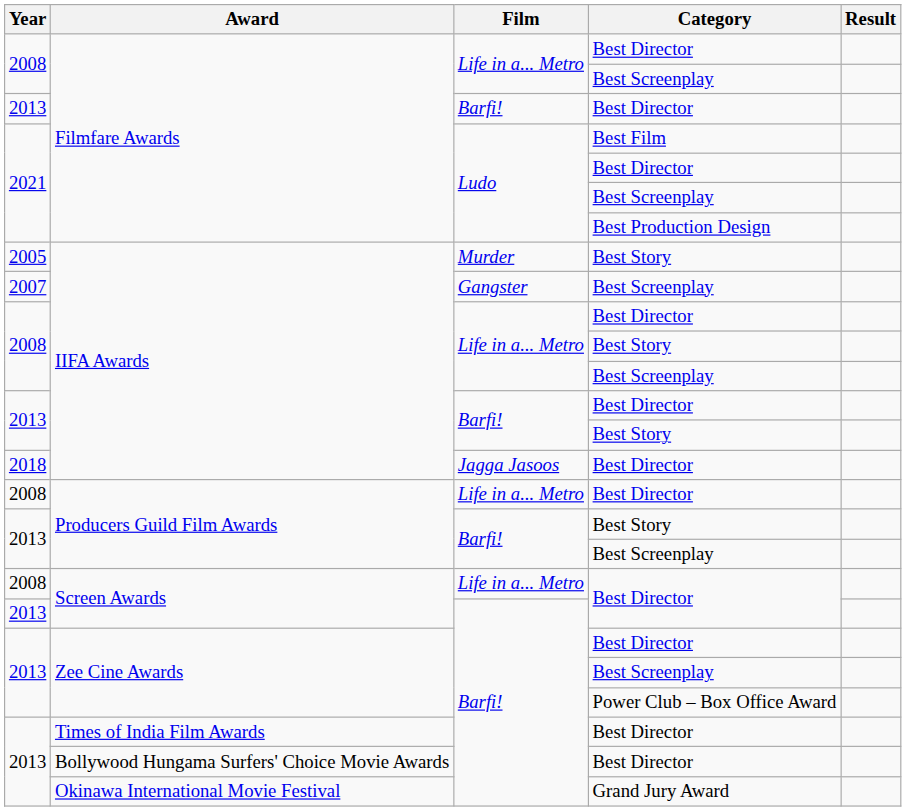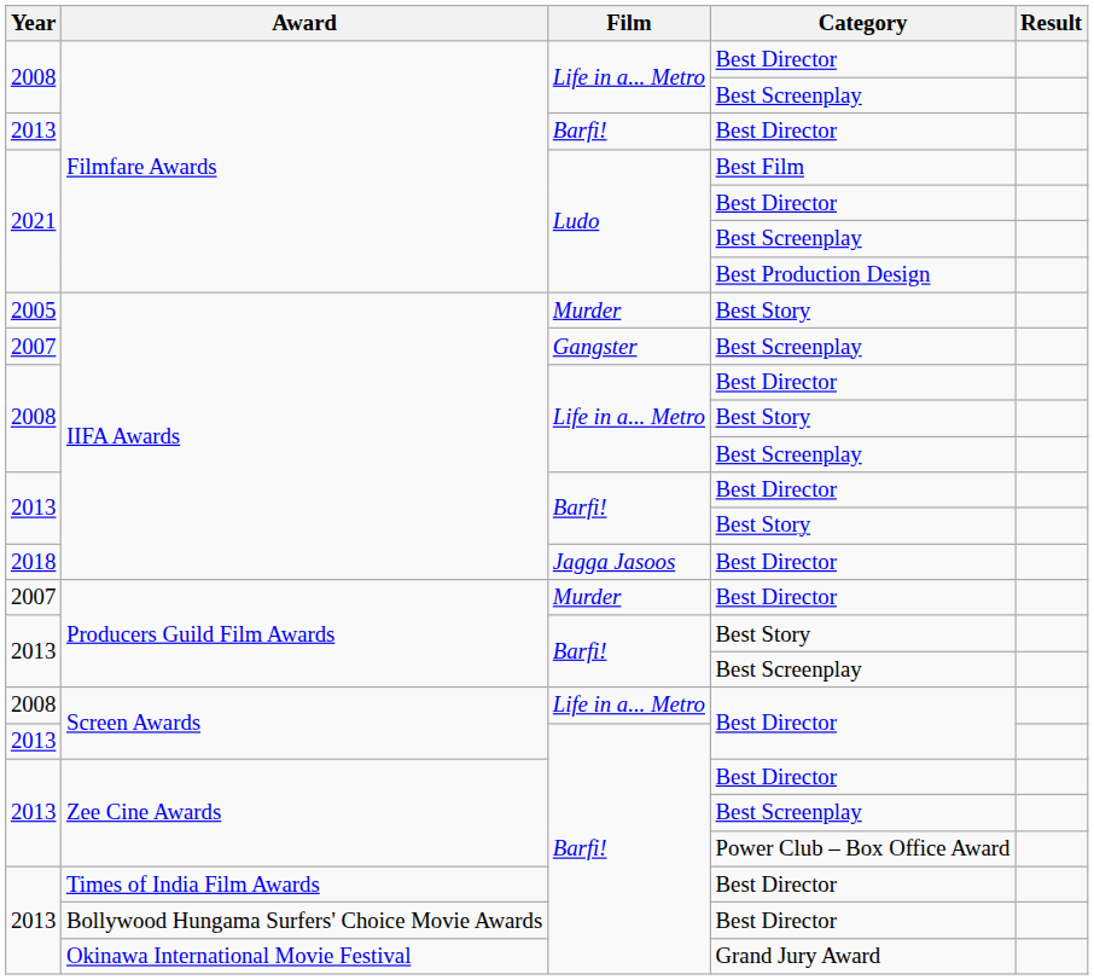 <table class="wikitable">
 <tr>
 <th>Year</th>
 <th>Award</th>
 <th>Film</th>
 <th>Category</th>
 <th>Result</th>
 </tr>
 <tr>
 <td rowspan="2"><a href='#'>2008</a></td>
 <td rowspan="7"><a href='#'>Filmfare Awards</a></td>
 <td rowspan="2"><em><a href='#'>Life in a... Metro</a></em></td>
 <td><a href='#'>Best Director</a></td>
 <td></td>
 </tr>
 <tr>
 <td><a href='#'>Best Screenplay</a></td>
 <td></td>
 </tr>
 <tr>
 <td><a href='#'>2013</a></td>
 <td><em><a href='#'>Barfi!</a></em></td>
 <td><a href='#'>Best Director</a></td>
 <td></td>
 </tr>
 <tr>
 <td rowspan="4"><a href='#'>2021</a></td>
 <td rowspan="4"><em><a href='#'>Ludo</a></em></td>
 <td><a href='#'>Best Film</a></td>
 <td></td>
 </tr>
 <tr>
 <td><a href='#'>Best Director</a></td>
 <td></td>
 </tr>
 <tr>
 <td><a href='#'>Best Screenplay</a></td>
 <td></td>
 </tr>
 <tr>
 <td><a href='#'>Best Production Design</a></td>
 <td></td>
 </tr>
 <tr>
 <td><a href='#'>2005</a></td>
 <td rowspan="8"><a href='#'>IIFA Awards</a></td>
 <td><em><a href='#'>Murder</a></em></td>
 <td><a href='#'>Best Story</a></td>
 <td></td>
 </tr>
 <tr>
 <td><a href='#'>2007</a></td>
 <td><em><a href='#'>Gangster</a></em></td>
 <td><a href='#'>Best Screenplay</a></td>
 <td></td>
 </tr>
 <tr>
 <td rowspan="3"><a href='#'>2008</a></td>
 <td rowspan="3"><em><a href='#'>Life in a... Metro</a></em></td>
 <td><a href='#'>Best Director</a></td>
 <td></td>
 </tr>
 <tr>
 <td><a href='#'>Best Story</a></td>
 <td></td>
 </tr>
 <tr>
 <td><a href='#'>Best Screenplay</a></td>
 <td></td>
 </tr>
 <tr>
 <td rowspan="2"><a href='#'>2013</a></td>
 <td rowspan="2"><em><a href='#'>Barfi!</a></em></td>
 <td><a href='#'>Best Director</a></td>
 <td></td>
 </tr>
 <tr>
 <td><a href='#'>Best Story</a></td>
 <td></td>
 </tr>
 <tr>
 <td><a href='#'>2018</a></td>
 <td><em><a href='#'>Jagga Jasoos</a></em></td>
 <td><a href='#'>Best Director</a></td>
 <td></td>
 </tr>
 <tr>
-<td>2008</td>
+<td>2007</td>
 <td rowspan="3"><a href='#'>Producers Guild Film Awards</a></td>
-<td><em><a href='#'>Life in a... Metro</a></em></td>
+<td><em><a href='#'>Murder</a></em></td>
 <td><a href='#'>Best Director</a></td>
 <td></td>
 </tr>
 <tr>
 <td rowspan="2">2013</td>
 <td rowspan="2"><em><a href='#'>Barfi!</a></em></td>
 <td>Best Story</td>
 <td></td>
 </tr>
 <tr>
 <td>Best Screenplay</td>
 <td></td>
 </tr>
 <tr>
 <td>2008</td>
 <td rowspan="2"><a href='#'>Screen Awards</a></td>
 <td><em><a href='#'>Life in a... Metro</a></em></td>
 <td rowspan="2"><a href='#'>Best Director</a></td>
 <td></td>
 </tr>
 <tr>
 <td><a href='#'>2013</a></td>
 <td rowspan="7"><em><a href='#'>Barfi!</a></em></td>
 <td></td>
 </tr>
 <tr>
 <td rowspan="3"><a href='#'>2013</a></td>
 <td rowspan="3"><a href='#'>Zee Cine Awards</a></td>
 <td><a href='#'>Best Director</a></td>
 <td></td>
 </tr>
 <tr>
 <td><a href='#'>Best Screenplay</a></td>
 <td></td>
 </tr>
 <tr>
 <td>Power Club – Box Office Award</td>
 <td></td>
 </tr>
 <tr>
 <td rowspan="3">2013</td>
 <td><a href='#'>Times of India Film Awards</a></td>
 <td>Best Director</td>
 <td></td>
 </tr>
 <tr>
 <td>Bollywood Hungama Surfers' Choice Movie Awards</td>
 <td>Best Director</td>
 <td></td>
 </tr>
 <tr>
 <td><a href='#'>Okinawa International Movie Festival</a></td>
 <td>Grand Jury Award</td>
 <td></td>
 </tr>
 </table>
